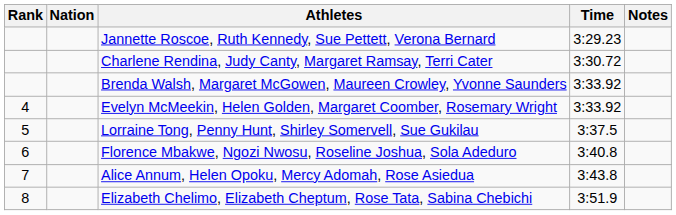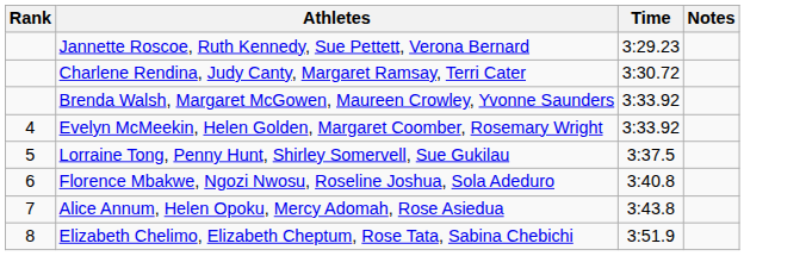 <table class="wikitable sortable" style="text-align:center">
 <tr>
 <th>Rank</th>
-<th>Nation</th>
 <th>Athletes</th>
 <th>Time</th>
 <th>Notes</th>
 </tr>
 <tr>
 <td></td>
-<td align=left></td>
 <td align=left><a href='#'>Jannette Roscoe</a>, <a href='#'>Ruth Kennedy</a>, <a href='#'>Sue Pettett</a>, <a href='#'>Verona Bernard</a></td>
 <td>3:29.23</td>
 <td></td>
 </tr>
 <tr>
 <td></td>
-<td align=left></td>
 <td align=left><a href='#'>Charlene Rendina</a>, <a href='#'>Judy Canty</a>, <a href='#'>Margaret Ramsay</a>, <a href='#'>Terri Cater</a></td>
 <td>3:30.72</td>
 <td></td>
 </tr>
 <tr>
 <td></td>
-<td align=left></td>
 <td align=left><a href='#'>Brenda Walsh</a>, <a href='#'>Margaret McGowen</a>, <a href='#'>Maureen Crowley</a>, <a href='#'>Yvonne Saunders</a></td>
 <td>3:33.92</td>
 <td></td>
 </tr>
 <tr>
 <td>4</td>
-<td align=left></td>
 <td align=left><a href='#'>Evelyn McMeekin</a>, <a href='#'>Helen Golden</a>, <a href='#'>Margaret Coomber</a>, <a href='#'>Rosemary Wright</a></td>
 <td>3:33.92</td>
 <td></td>
 </tr>
 <tr>
 <td>5</td>
-<td align=left></td>
 <td align=left><a href='#'>Lorraine Tong</a>, <a href='#'>Penny Hunt</a>, <a href='#'>Shirley Somervell</a>, <a href='#'>Sue Gukilau</a></td>
 <td>3:37.5</td>
 <td></td>
 </tr>
 <tr>
 <td>6</td>
-<td align=left></td>
 <td align=left><a href='#'>Florence Mbakwe</a>, <a href='#'>Ngozi Nwosu</a>, <a href='#'>Roseline Joshua</a>, <a href='#'>Sola Adeduro</a></td>
 <td>3:40.8</td>
 <td></td>
 </tr>
 <tr>
 <td>7</td>
-<td align=left></td>
 <td align=left><a href='#'>Alice Annum</a>, <a href='#'>Helen Opoku</a>, <a href='#'>Mercy Adomah</a>, <a href='#'>Rose Asiedua</a></td>
 <td>3:43.8</td>
 <td></td>
 </tr>
 <tr>
 <td>8</td>
-<td align=left></td>
 <td align=left><a href='#'>Elizabeth Chelimo</a>, <a href='#'>Elizabeth Cheptum</a>, <a href='#'>Rose Tata</a>, <a href='#'>Sabina Chebichi</a></td>
 <td>3:51.9</td>
 <td></td>
 </tr>
 </table>
